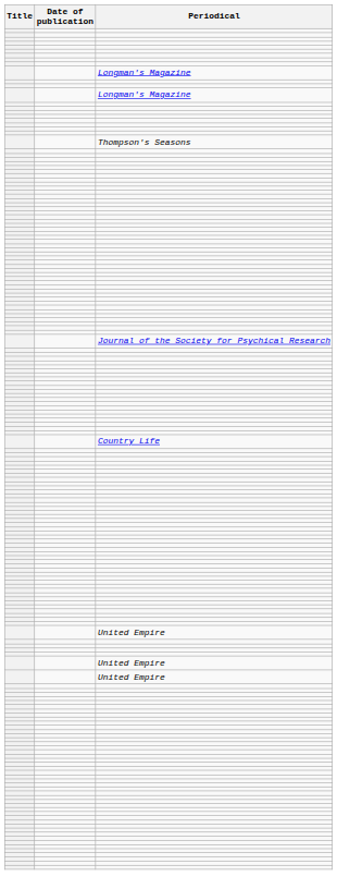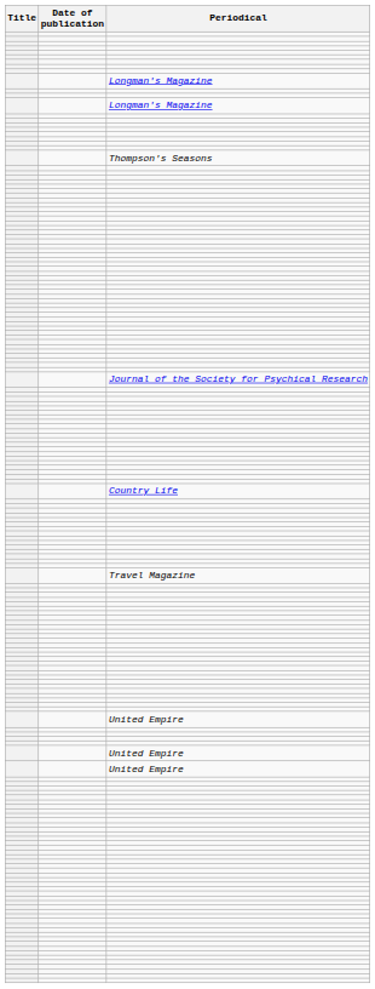 <table class="wikitable plainrowheaders sortable" style="margin-right: 0;">
 <tr>
 <th scope="col">Title</th>
 <th scope="col">Date of<br>publication</th>
 <th scope="col">Periodical</th>
 </tr>
 <tr>
 <th scope="row"></th>
 <td></td>
 <td></td>
 </tr>
 <tr>
 <th scope="row"></th>
 <td></td>
 <td></td>
 </tr>
 <tr>
 <th scope="row"></th>
 <td></td>
 <td></td>
 </tr>
 <tr>
 <th scope="row"></th>
 <td></td>
 <td></td>
 </tr>
 <tr>
 <th scope="row"></th>
 <td></td>
 <td></td>
 </tr>
 <tr>
 <th scope="row"></th>
 <td></td>
 <td></td>
 </tr>
 <tr>
 <th scope="row"></th>
 <td></td>
 <td></td>
 </tr>
 <tr>
 <th scope="row"></th>
 <td></td>
 <td></td>
 </tr>
 <tr>
 <th scope="row"></th>
 <td></td>
 <td></td>
 </tr>
 <tr>
 <th scope="row"></th>
 <td></td>
 <td><em><a href='#'>Longman's Magazine</a></em></td>
 </tr>
 <tr>
 <th scope="row"></th>
 <td></td>
 <td></td>
 </tr>
 <tr>
 <th scope="row"></th>
 <td></td>
 <td></td>
 </tr>
 <tr>
 <th scope="row"></th>
 <td></td>
 <td><em><a href='#'>Longman's Magazine</a></em></td>
 </tr>
 <tr>
 <th scope="row"></th>
 <td></td>
 <td></td>
 </tr>
 <tr>
 <th scope="row"></th>
 <td></td>
 <td></td>
 </tr>
 <tr>
 <th scope="row"></th>
 <td></td>
 <td></td>
 </tr>
 <tr>
 <th scope="row"></th>
 <td></td>
 <td></td>
 </tr>
 <tr>
 <th scope="row"></th>
 <td></td>
 <td></td>
 </tr>
 <tr>
 <th scope="row"></th>
 <td></td>
 <td></td>
 </tr>
 <tr>
 <th scope="row"></th>
 <td></td>
 <td></td>
 </tr>
 <tr>
 <th scope="row"></th>
 <td></td>
 <td></td>
 </tr>
 <tr>
 <th scope="row"></th>
 <td></td>
 <td><em>Thompson's Seasons</em></td>
 </tr>
 <tr>
 <th scope="row"></th>
 <td></td>
 <td></td>
 </tr>
 <tr>
 <th scope="row"></th>
 <td></td>
 <td></td>
 </tr>
 <tr>
 <th scope="row"></th>
 <td></td>
 <td></td>
 </tr>
 <tr>
 <th scope="row"></th>
 <td></td>
 <td></td>
 </tr>
 <tr>
 <th scope="row"></th>
 <td></td>
 <td></td>
 </tr>
 <tr>
 <th scope="row"></th>
 <td></td>
 <td></td>
 </tr>
 <tr>
 <th scope="row"></th>
 <td></td>
 <td></td>
 </tr>
 <tr>
 <th scope="row"></th>
 <td></td>
 <td></td>
 </tr>
 <tr>
 <th scope="row"></th>
 <td></td>
 <td></td>
 </tr>
 <tr>
 <th scope="row"></th>
 <td></td>
 <td></td>
 </tr>
 <tr>
 <th scope="row"></th>
 <td></td>
 <td></td>
 </tr>
 <tr>
 <th scope="row"></th>
 <td></td>
 <td></td>
 </tr>
 <tr>
 <th scope="row"></th>
 <td></td>
 <td></td>
 </tr>
 <tr>
 <th scope="row"></th>
 <td></td>
 <td></td>
 </tr>
 <tr>
 <th scope="row"></th>
 <td></td>
 <td></td>
 </tr>
 <tr>
 <th scope="row"></th>
 <td></td>
 <td></td>
 </tr>
 <tr>
 <th scope="row"></th>
 <td></td>
 <td></td>
 </tr>
 <tr>
 <th scope="row"></th>
 <td></td>
 <td></td>
 </tr>
 <tr>
 <th scope="row"></th>
 <td></td>
 <td></td>
 </tr>
 <tr>
 <th scope="row"></th>
 <td></td>
 <td></td>
 </tr>
 <tr>
 <th scope="row"></th>
 <td></td>
 <td></td>
 </tr>
 <tr>
 <th scope="row"></th>
 <td></td>
 <td></td>
 </tr>
 <tr>
 <th scope="row"></th>
 <td></td>
 <td></td>
 </tr>
 <tr>
 <th scope="row"></th>
 <td></td>
 <td></td>
 </tr>
 <tr>
 <th scope="row"></th>
 <td></td>
 <td></td>
 </tr>
 <tr>
 <th scope="row"></th>
 <td></td>
 <td></td>
 </tr>
 <tr>
 <th scope="row"></th>
 <td></td>
 <td></td>
 </tr>
 <tr>
 <th scope="row"></th>
 <td></td>
 <td></td>
 </tr>
 <tr>
 <th scope="row"></th>
 <td></td>
 <td></td>
 </tr>
 <tr>
 <th scope="row"></th>
 <td></td>
 <td></td>
 </tr>
 <tr>
 <th scope="row"></th>
 <td></td>
 <td></td>
 </tr>
 <tr>
 <th scope="row"></th>
 <td></td>
 <td></td>
 </tr>
 <tr>
 <th scope="row"></th>
 <td></td>
 <td></td>
 </tr>
 <tr>
 <th scope="row"></th>
 <td></td>
 <td></td>
 </tr>
 <tr>
 <th scope="row"></th>
 <td></td>
 <td></td>
 </tr>
 <tr>
 <th scope="row"></th>
 <td></td>
 <td></td>
 </tr>
 <tr>
 <th scope="row"></th>
 <td></td>
 <td></td>
 </tr>
 <tr>
 <th scope="row"></th>
 <td></td>
 <td></td>
 </tr>
 <tr>
 <th scope="row"></th>
 <td></td>
 <td></td>
 </tr>
 <tr>
 <th scope="row"></th>
 <td></td>
 <td></td>
 </tr>
 <tr>
 <th scope="row"></th>
 <td></td>
 <td></td>
 </tr>
 <tr>
 <th scope="row"></th>
 <td></td>
 <td></td>
 </tr>
 <tr>
 <th scope="row"></th>
 <td></td>
 <td></td>
 </tr>
 <tr>
 <th scope="row"></th>
 <td></td>
 <td></td>
 </tr>
 <tr>
 <th scope="row"></th>
 <td></td>
 <td></td>
 </tr>
 <tr>
 <th scope="row"></th>
 <td></td>
 <td><em><a href='#'>Journal of the Society for Psychical Research</a></em></td>
 </tr>
 <tr>
 <th scope="row"></th>
 <td></td>
 <td></td>
 </tr>
 <tr>
 <th scope="row"></th>
 <td></td>
 <td></td>
 </tr>
 <tr>
 <th scope="row"></th>
 <td></td>
 <td></td>
 </tr>
 <tr>
 <th scope="row"></th>
 <td></td>
 <td></td>
 </tr>
 <tr>
 <th scope="row"></th>
 <td></td>
 <td></td>
 </tr>
 <tr>
 <th scope="row"></th>
 <td></td>
 <td></td>
 </tr>
 <tr>
 <th scope="row"></th>
 <td></td>
 <td></td>
 </tr>
 <tr>
 <th scope="row"></th>
 <td></td>
 <td></td>
 </tr>
 <tr>
 <th scope="row"></th>
 <td></td>
 <td></td>
 </tr>
 <tr>
 <th scope="row"></th>
 <td></td>
 <td></td>
 </tr>
 <tr>
 <th scope="row"></th>
 <td></td>
 <td></td>
 </tr>
 <tr>
 <th scope="row"></th>
 <td></td>
 <td></td>
 </tr>
 <tr>
 <th scope="row"></th>
 <td></td>
 <td></td>
 </tr>
 <tr>
 <th scope="row"></th>
 <td></td>
 <td></td>
 </tr>
 <tr>
 <th scope="row"></th>
 <td></td>
 <td></td>
 </tr>
 <tr>
 <th scope="row"></th>
 <td></td>
 <td></td>
 </tr>
 <tr>
 <th scope="row"></th>
 <td></td>
 <td></td>
 </tr>
 <tr>
 <th scope="row"></th>
 <td></td>
 <td></td>
 </tr>
 <tr>
 <th scope="row"></th>
 <td></td>
 <td></td>
 </tr>
 <tr>
 <th scope="row"></th>
 <td></td>
 <td></td>
 </tr>
 <tr>
 <th scope="row"></th>
 <td></td>
 <td></td>
 </tr>
 <tr>
 <th scope="row"></th>
 <td></td>
 <td><em><a href='#'>Country Life</a></em></td>
 </tr>
 <tr>
 <th scope="row"></th>
 <td></td>
 <td></td>
 </tr>
 <tr>
 <th scope="row"></th>
 <td></td>
 <td></td>
 </tr>
 <tr>
 <th scope="row"></th>
 <td></td>
 <td></td>
 </tr>
 <tr>
 <th scope="row"></th>
 <td></td>
 <td></td>
 </tr>
 <tr>
 <th scope="row"></th>
 <td></td>
 <td></td>
 </tr>
 <tr>
 <th scope="row"></th>
 <td></td>
 <td></td>
 </tr>
 <tr>
 <th scope="row"></th>
 <td></td>
 <td></td>
 </tr>
 <tr>
 <th scope="row"></th>
 <td></td>
 <td></td>
 </tr>
 <tr>
 <th scope="row"></th>
 <td></td>
 <td></td>
 </tr>
 <tr>
 <th scope="row"></th>
 <td></td>
 <td></td>
 </tr>
 <tr>
 <th scope="row"></th>
 <td></td>
 <td></td>
 </tr>
 <tr>
 <th scope="row"></th>
 <td></td>
 <td></td>
 </tr>
 <tr>
 <th scope="row"></th>
 <td></td>
 <td></td>
 </tr>
 <tr>
 <th scope="row"></th>
 <td></td>
 <td></td>
 </tr>
 <tr>
 <th scope="row"></th>
 <td></td>
 <td></td>
 </tr>
 <tr>
 <th scope="row"></th>
 <td></td>
+<td><em>Travel Magazine</em></td>
+</tr>
+<tr>
+<th scope="row"></th>
+<td></td>
 <td></td>
 </tr>
 <tr>
 <th scope="row"></th>
 <td></td>
 <td></td>
 </tr>
 <tr>
 <th scope="row"></th>
 <td></td>
 <td></td>
 </tr>
 <tr>
 <th scope="row"></th>
 <td></td>
 <td></td>
 </tr>
 <tr>
 <th scope="row"></th>
 <td></td>
 <td></td>
 </tr>
 <tr>
 <th scope="row"></th>
 <td></td>
 <td></td>
 </tr>
 <tr>
 <th scope="row"></th>
 <td></td>
 <td></td>
 </tr>
 <tr>
 <th scope="row"></th>
 <td></td>
 <td></td>
 </tr>
 <tr>
 <th scope="row"></th>
 <td></td>
 <td></td>
 </tr>
 <tr>
 <th scope="row"></th>
 <td></td>
 <td></td>
 </tr>
 <tr>
 <th scope="row"></th>
 <td></td>
 <td></td>
 </tr>
 <tr>
 <th scope="row"></th>
 <td></td>
 <td></td>
 </tr>
 <tr>
 <th scope="row"></th>
 <td></td>
 <td></td>
 </tr>
 <tr>
 <th scope="row"></th>
 <td></td>
 <td></td>
 </tr>
 <tr>
 <th scope="row"></th>
 <td></td>
 <td></td>
 </tr>
 <tr>
 <th scope="row"></th>
 <td></td>
 <td></td>
 </tr>
 <tr>
 <th scope="row"></th>
 <td></td>
 <td></td>
 </tr>
 <tr>
 <th scope="row"></th>
 <td></td>
 <td></td>
 </tr>
 <tr>
 <th scope="row"></th>
 <td></td>
 <td></td>
 </tr>
 <tr>
 <th scope="row"></th>
 <td></td>
 <td></td>
 </tr>
 <tr>
 <th scope="row"></th>
 <td></td>
 <td></td>
 </tr>
 <tr>
 <th scope="row"></th>
 <td></td>
 <td></td>
 </tr>
 <tr>
 <th scope="row"></th>
 <td></td>
 <td></td>
 </tr>
 <tr>
 <th scope="row"></th>
 <td></td>
 <td></td>
 </tr>
 <tr>
 <th scope="row"></th>
 <td></td>
 <td></td>
 </tr>
 <tr>
 <th scope="row"></th>
 <td></td>
 <td></td>
 </tr>
 <tr>
 <th scope="row"></th>
 <td></td>
 <td></td>
 </tr>
 <tr>
 <th scope="row"></th>
 <td></td>
 <td></td>
 </tr>
 <tr>
 <th scope="row"></th>
 <td></td>
 <td><em>United Empire</em></td>
 </tr>
 <tr>
 <th scope="row"></th>
 <td></td>
 <td></td>
 </tr>
 <tr>
 <th scope="row"></th>
 <td></td>
 <td></td>
 </tr>
 <tr>
 <th scope="row"></th>
 <td></td>
 <td></td>
 </tr>
 <tr>
 <th scope="row"></th>
 <td></td>
 <td></td>
 </tr>
 <tr>
 <th scope="row"></th>
 <td></td>
 <td><em>United Empire</em></td>
 </tr>
 <tr>
 <th scope="row"></th>
 <td></td>
 <td><em>United Empire</em></td>
 </tr>
 <tr>
 <th scope="row"></th>
 <td></td>
 <td></td>
 </tr>
 <tr>
 <th scope="row"></th>
 <td></td>
 <td></td>
 </tr>
 <tr>
 <th scope="row"></th>
 <td></td>
 <td></td>
 </tr>
 <tr>
 <th scope="row"></th>
 <td></td>
 <td></td>
 </tr>
 <tr>
 <th scope="row"></th>
 <td></td>
 <td></td>
 </tr>
 <tr>
 <th scope="row"></th>
 <td></td>
 <td></td>
 </tr>
 <tr>
 <th scope="row"></th>
 <td></td>
 <td></td>
 </tr>
 <tr>
 <th scope="row"></th>
 <td></td>
 <td></td>
 </tr>
 <tr>
 <th scope="row"></th>
 <td></td>
 <td></td>
 </tr>
 <tr>
 <th scope="row"></th>
 <td></td>
 <td></td>
 </tr>
 <tr>
 <th scope="row"></th>
 <td></td>
 <td></td>
 </tr>
 <tr>
 <th scope="row"></th>
 <td></td>
 <td></td>
 </tr>
 <tr>
 <th scope="row"></th>
 <td></td>
 <td></td>
 </tr>
 <tr>
 <th scope="row"></th>
 <td></td>
 <td></td>
 </tr>
 <tr>
 <th scope="row"></th>
 <td></td>
 <td></td>
 </tr>
 <tr>
 <th scope="row"></th>
 <td></td>
 <td></td>
 </tr>
 <tr>
 <th scope="row"></th>
 <td></td>
 <td></td>
 </tr>
 <tr>
 <th scope="row"></th>
 <td></td>
 <td></td>
 </tr>
 <tr>
 <th scope="row"></th>
 <td></td>
 <td></td>
 </tr>
 <tr>
 <th scope="row"></th>
 <td></td>
 <td></td>
 </tr>
 <tr>
 <th scope="row"></th>
 <td></td>
 <td></td>
 </tr>
 <tr>
 <th scope="row"></th>
 <td></td>
 <td></td>
 </tr>
 <tr>
 <th scope="row"></th>
 <td></td>
 <td></td>
 </tr>
 <tr>
 <th scope="row"></th>
 <td></td>
 <td></td>
 </tr>
 <tr>
 <th scope="row"></th>
 <td></td>
 <td></td>
 </tr>
 <tr>
 <th scope="row"></th>
 <td></td>
 <td></td>
 </tr>
 <tr>
 <th scope="row"></th>
 <td></td>
 <td></td>
 </tr>
 <tr>
 <th scope="row"></th>
 <td></td>
 <td></td>
 </tr>
 <tr>
 <th scope="row"></th>
 <td></td>
 <td></td>
 </tr>
 <tr>
 <th scope="row"></th>
 <td></td>
 <td></td>
 </tr>
 <tr>
 <th scope="row"></th>
 <td></td>
 <td></td>
 </tr>
 <tr>
 <th scope="row"></th>
 <td></td>
 <td></td>
 </tr>
 <tr>
 <th scope="row"></th>
 <td></td>
 <td></td>
 </tr>
 <tr>
 <th scope="row"></th>
 <td></td>
 <td></td>
 </tr>
 <tr>
 <th scope="row"></th>
 <td></td>
 <td></td>
 </tr>
 <tr>
 <th scope="row"></th>
 <td></td>
 <td></td>
 </tr>
 <tr>
 <th scope="row"></th>
 <td></td>
 <td></td>
 </tr>
 <tr>
 <th scope="row"></th>
 <td></td>
 <td></td>
 </tr>
 <tr>
 <th scope="row"></th>
 <td></td>
 <td></td>
 </tr>
 <tr>
 <th scope="row"></th>
 <td></td>
 <td></td>
 </tr>
 <tr>
 <th scope="row"></th>
 <td></td>
 <td></td>
 </tr>
 <tr>
 <th scope="row"></th>
 <td></td>
 <td></td>
 </tr>
 <tr>
 <th scope="row"></th>
 <td></td>
 <td></td>
 </tr>
 <tr>
 <th scope="row"></th>
 <td></td>
 <td></td>
 </tr>
 <tr>
 <th scope="row"></th>
 <td></td>
 <td></td>
 </tr>
 </table>
